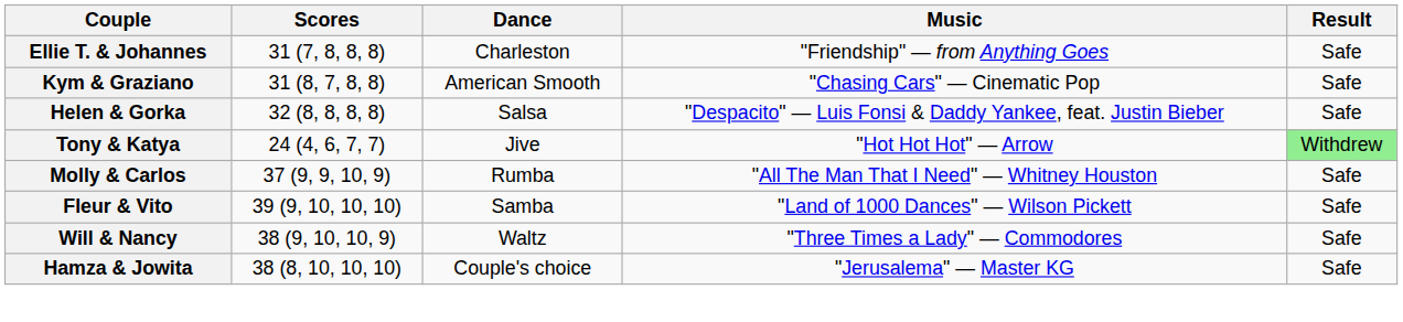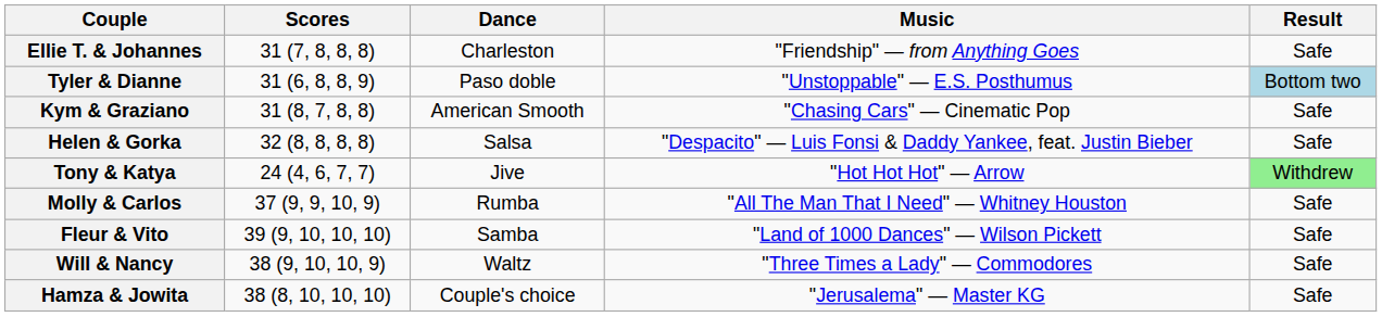 <table class="wikitable sortable" style="text-align:center; width: 90%">
 <tr>
 <th scope="col">Couple</th>
 <th scope="col">Scores</th>
 <th scope="col" class="unsortable">Dance</th>
 <th scope="col" class="unsortable">Music</th>
 <th scope="col" class="unsortable">Result</th>
 </tr>
 <tr>
 <th scope="row">Ellie T. & Johannes</th>
 <td>31 (7, 8, 8, 8)</td>
 <td>Charleston</td>
 <td>"Friendship" — <em>from <a href='#'>Anything Goes</a></em></td>
 <td>Safe</td>
+</tr>
+<tr>
+<th scope="row">Tyler & Dianne</th>
+<td>31 (6, 8, 8, 9)</td>
+<td>Paso doble</td>
+<td>"<a href='#'>Unstoppable</a>" — <a href='#'>E.S. Posthumus</a></td>
+<td bgcolor="lightblue">Bottom two</td>
 </tr>
 <tr>
 <th scope="row">Kym & Graziano</th>
 <td>31 (8, 7, 8, 8)</td>
 <td>American Smooth</td>
 <td>"<a href='#'>Chasing Cars</a>" — Cinematic Pop</td>
 <td>Safe</td>
 </tr>
 <tr>
 <th scope="row">Helen & Gorka</th>
 <td>32 (8, 8, 8, 8)</td>
 <td>Salsa</td>
 <td>"<a href='#'>Despacito</a>" — <a href='#'>Luis Fonsi</a> & <a href='#'>Daddy Yankee</a>, feat. <a href='#'>Justin Bieber</a></td>
 <td>Safe</td>
 </tr>
 <tr>
 <th scope="row">Tony & Katya</th>
 <td>24 (4, 6, 7, 7)</td>
 <td>Jive</td>
 <td>"<a href='#'>Hot Hot Hot</a>" — <a href='#'>Arrow</a></td>
 <td bgcolor="lightgreen">Withdrew</td>
 </tr>
 <tr>
 <th scope="row">Molly & Carlos</th>
 <td>37 (9, 9, 10, 9)</td>
 <td>Rumba</td>
 <td>"<a href='#'>All The Man That I Need</a>" — <a href='#'>Whitney Houston</a></td>
 <td>Safe</td>
 </tr>
 <tr>
 <th scope="row">Fleur & Vito</th>
 <td>39 (9, 10, 10, 10)</td>
 <td>Samba</td>
 <td>"<a href='#'>Land of 1000 Dances</a>" — <a href='#'>Wilson Pickett</a></td>
 <td>Safe</td>
 </tr>
 <tr>
 <th scope="row">Will & Nancy</th>
 <td>38 (9, 10, 10, 9)</td>
 <td>Waltz</td>
 <td>"<a href='#'>Three Times a Lady</a>" — <a href='#'>Commodores</a></td>
 <td>Safe</td>
 </tr>
 <tr>
 <th scope="row">Hamza & Jowita</th>
 <td>38 (8, 10, 10, 10)</td>
 <td>Couple's choice</td>
 <td>"<a href='#'>Jerusalema</a>" — <a href='#'>Master KG</a></td>
 <td>Safe</td>
 </tr>
 </table>
